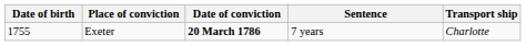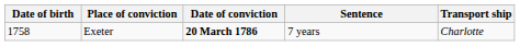 <table class="wikitable sortable plainrowheaders" style="width=1024px;">
 <tr>
 <th style="width: 15%;">Date of birth</th>
 <th style="width: 20%;">Place of conviction</th>
 <th style="width: 20%;">Date of conviction</th>
 <th style="width: 30%;">Sentence</th>
 <th style="width: 15%;">Transport ship</th>
 </tr>
 <tr>
-<td>1755</td>
+<td>1758</td>
 <td>Exeter</td>
 <td><strong>20 March 1786</strong></td>
 <td>7 years</td>
 <td><em>Charlotte</em></td>
 </tr>
 </table>
